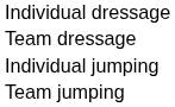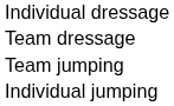 <table>
 <tr>
 <td>Individual dressage</td>
 <td></td>
 <td></td>
 <td></td>
 </tr>
 <tr>
 <td>Team dressage</td>
 <td></td>
 <td></td>
 <td></td>
 </tr>
 <tr>
+<td>Team jumping</td>
+<td></td>
+<td></td>
+<td></td>
+</tr>
+<tr>
 <td>Individual jumping</td>
 <td></td>
 <td></td>
 <td></td>
 </tr>
-<tr>
-<td>Team jumping</td>
-<td></td>
-<td></td>
-<td></td>
-</tr>
 </table>
